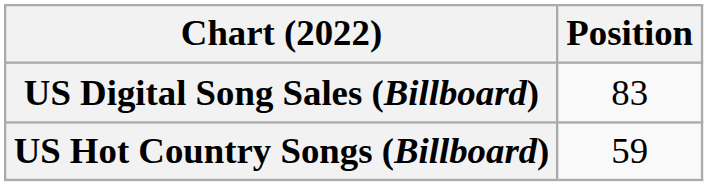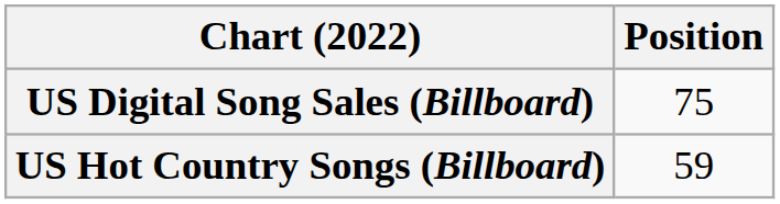 <table class="wikitable sortable plainrowheaders" style="text-align:center">
 <tr>
 <th scope="col">Chart (2022)</th>
 <th scope="col">Position</th>
 </tr>
 <tr>
 <th scope="row">US Digital Song Sales (<em>Billboard</em>)</th>
-<td>83</td>
+<td>75</td>
 </tr>
 <tr>
 <th scope="row">US Hot Country Songs (<em>Billboard</em>)</th>
 <td>59</td>
 </tr>
 </table>
